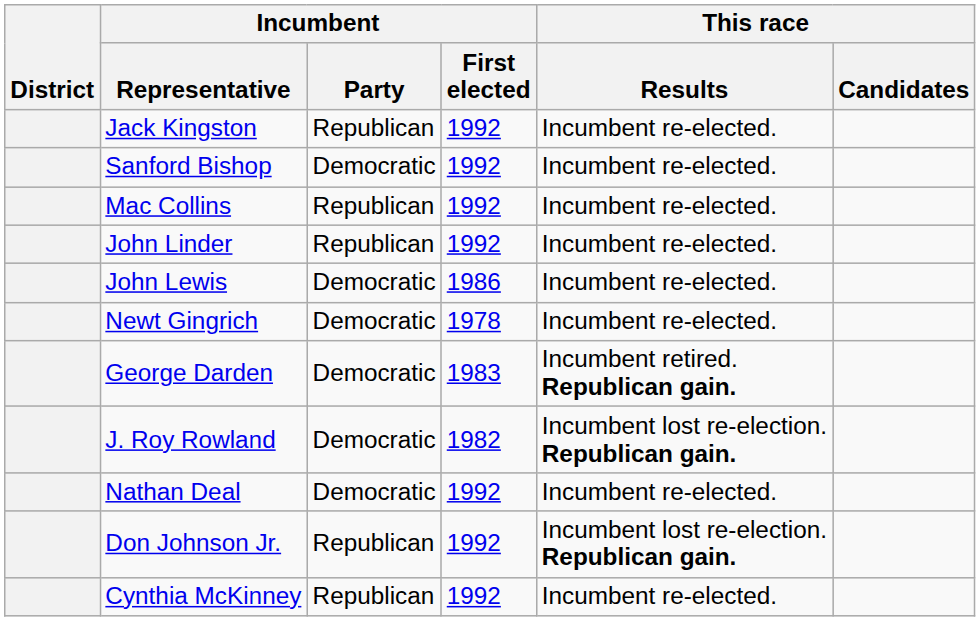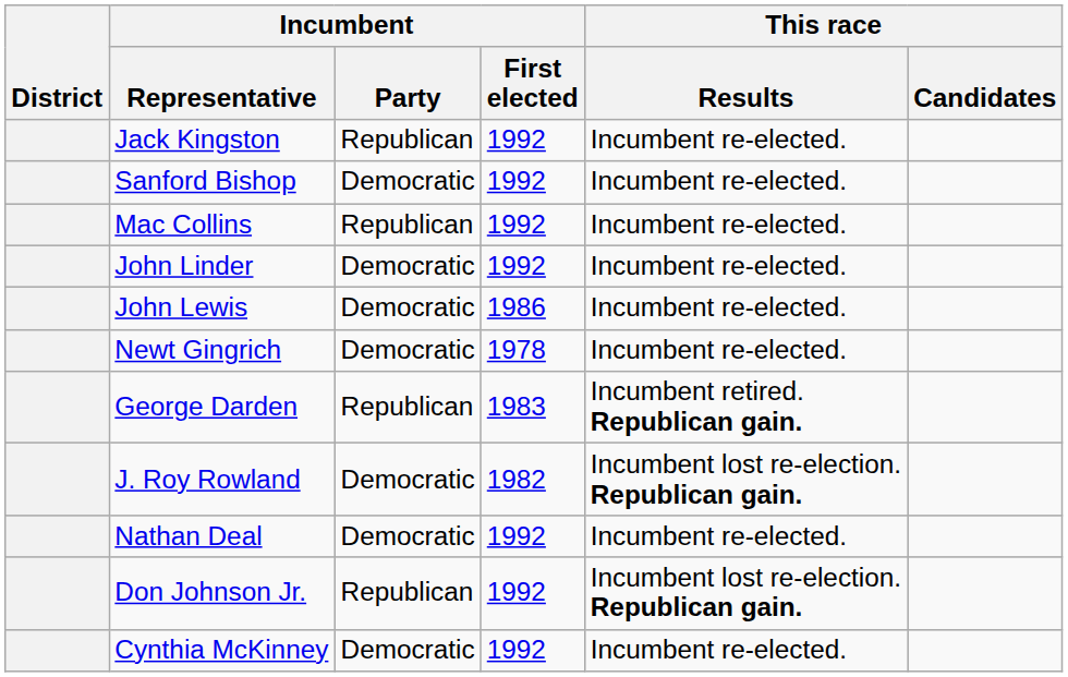 <table class=wikitable>
 <tr valign=bottom>
 <th rowspan=2>District</th>
 <th colspan=3>Incumbent</th>
 <th colspan=2>This race</th>
 </tr>
 <tr valign=bottom>
 <th>Representative</th>
 <th>Party</th>
 <th>First<br>elected</th>
 <th>Results</th>
 <th>Candidates</th>
 </tr>
 <tr>
 <th></th>
 <td><a href='#'>Jack Kingston</a></td>
 <td>Republican</td>
 <td><a href='#'>1992</a></td>
 <td>Incumbent re-elected.</td>
 <td nowrap></td>
 </tr>
 <tr>
 <th></th>
 <td><a href='#'>Sanford Bishop</a></td>
 <td>Democratic</td>
 <td><a href='#'>1992</a></td>
 <td>Incumbent re-elected.</td>
 <td nowrap></td>
 </tr>
 <tr>
 <th></th>
 <td><a href='#'>Mac Collins</a></td>
 <td>Republican</td>
 <td><a href='#'>1992</a></td>
 <td>Incumbent re-elected.</td>
 <td nowrap></td>
 </tr>
 <tr>
 <th></th>
 <td><a href='#'>John Linder</a></td>
-<td>Republican</td>
+<td>Democratic</td>
 <td><a href='#'>1992</a></td>
 <td>Incumbent re-elected.</td>
 <td nowrap></td>
 </tr>
 <tr>
 <th></th>
 <td><a href='#'>John Lewis</a></td>
 <td>Democratic</td>
 <td><a href='#'>1986</a></td>
 <td>Incumbent re-elected.</td>
 <td nowrap></td>
 </tr>
 <tr>
 <th></th>
 <td><a href='#'>Newt Gingrich</a></td>
 <td>Democratic</td>
 <td><a href='#'>1978</a></td>
 <td>Incumbent re-elected.</td>
 <td nowrap></td>
 </tr>
 <tr>
 <th></th>
 <td><a href='#'>George Darden</a></td>
-<td>Democratic</td>
+<td>Republican</td>
 <td><a href='#'>1983</a></td>
 <td>Incumbent retired.<br><strong>Republican gain.</strong></td>
 <td nowrap></td>
 </tr>
 <tr>
 <th></th>
 <td><a href='#'>J. Roy Rowland</a></td>
 <td>Democratic</td>
 <td><a href='#'>1982</a></td>
 <td>Incumbent lost re-election.<br><strong>Republican gain.</strong></td>
 <td nowrap></td>
 </tr>
 <tr>
 <th></th>
 <td><a href='#'>Nathan Deal</a></td>
 <td>Democratic</td>
 <td><a href='#'>1992</a></td>
 <td>Incumbent re-elected.</td>
 <td nowrap></td>
 </tr>
 <tr>
 <th></th>
 <td><a href='#'>Don Johnson Jr.</a></td>
 <td>Republican</td>
 <td><a href='#'>1992</a></td>
 <td>Incumbent lost re-election.<br><strong>Republican gain.</strong></td>
 <td nowrap></td>
 </tr>
 <tr>
 <th></th>
 <td><a href='#'>Cynthia McKinney</a></td>
-<td>Republican</td>
+<td>Democratic</td>
 <td><a href='#'>1992</a></td>
 <td>Incumbent re-elected.</td>
 <td nowrap></td>
 </tr>
 </table>
